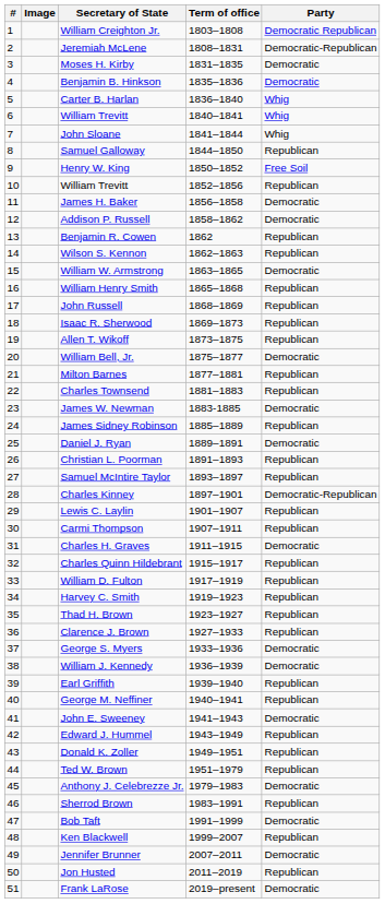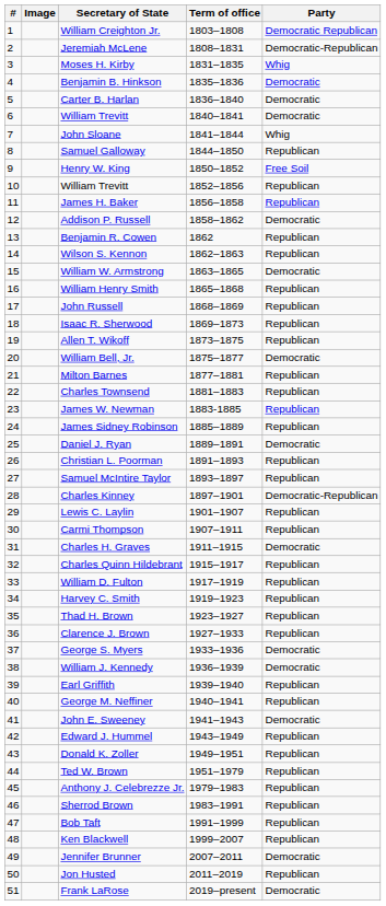 <table class="wikitable">
 <tr>
 <th>#</th>
 <th>Image</th>
 <th>Secretary of State</th>
 <th>Term of office</th>
 <th>Party</th>
 </tr>
 <tr>
 <td>1</td>
 <td></td>
 <td><a href='#'>William Creighton Jr.</a></td>
 <td>1803–1808</td>
 <td><a href='#'>Democratic Republican</a></td>
 </tr>
 <tr>
 <td>2</td>
 <td></td>
 <td><a href='#'>Jeremiah McLene</a></td>
 <td>1808–1831</td>
 <td>Democratic-Republican</td>
 </tr>
 <tr>
 <td>3</td>
 <td></td>
 <td><a href='#'>Moses H. Kirby</a></td>
 <td>1831–1835</td>
-<td>Democratic</td>
+<td><a href='#'>Whig</a></td>
 </tr>
 <tr>
 <td>4</td>
 <td></td>
 <td><a href='#'>Benjamin B. Hinkson</a></td>
 <td>1835–1836</td>
 <td><a href='#'>Democratic</a></td>
 </tr>
 <tr>
 <td>5</td>
 <td></td>
 <td><a href='#'>Carter B. Harlan</a></td>
 <td>1836–1840</td>
-<td><a href='#'>Whig</a></td>
+<td>Democratic</td>
 </tr>
 <tr>
 <td>6</td>
 <td></td>
 <td><a href='#'>William Trevitt</a></td>
 <td>1840–1841</td>
-<td><a href='#'>Whig</a></td>
+<td>Democratic</td>
 </tr>
 <tr>
 <td>7</td>
 <td></td>
 <td><a href='#'>John Sloane</a></td>
 <td>1841–1844</td>
 <td>Whig</td>
 </tr>
 <tr>
 <td>8</td>
 <td></td>
 <td><a href='#'>Samuel Galloway</a></td>
 <td>1844–1850</td>
 <td>Republican</td>
 </tr>
 <tr>
 <td>9</td>
 <td></td>
 <td><a href='#'>Henry W. King</a></td>
 <td>1850–1852</td>
 <td><a href='#'>Free Soil</a></td>
 </tr>
 <tr>
 <td>10</td>
 <td></td>
 <td>William Trevitt</td>
 <td>1852–1856</td>
 <td>Republican</td>
 </tr>
 <tr>
 <td>11</td>
 <td></td>
 <td><a href='#'>James H. Baker</a></td>
 <td>1856–1858</td>
-<td>Democratic</td>
+<td><a href='#'>Republican</a></td>
 </tr>
 <tr>
 <td>12</td>
 <td></td>
 <td><a href='#'>Addison P. Russell</a></td>
 <td>1858–1862</td>
 <td>Democratic</td>
 </tr>
 <tr>
 <td>13</td>
 <td></td>
 <td><a href='#'>Benjamin R. Cowen</a></td>
 <td>1862</td>
 <td>Republican</td>
 </tr>
 <tr>
 <td>14</td>
 <td></td>
 <td><a href='#'>Wilson S. Kennon</a></td>
 <td>1862–1863</td>
 <td>Republican</td>
 </tr>
 <tr>
 <td>15</td>
 <td></td>
 <td><a href='#'>William W. Armstrong</a></td>
 <td>1863–1865</td>
 <td>Democratic</td>
 </tr>
 <tr>
 <td>16</td>
 <td></td>
 <td><a href='#'>William Henry Smith</a></td>
 <td>1865–1868</td>
 <td>Republican</td>
 </tr>
 <tr>
 <td>17</td>
 <td></td>
 <td><a href='#'>John Russell</a></td>
 <td>1868–1869</td>
 <td>Republican</td>
 </tr>
 <tr>
 <td>18</td>
 <td></td>
 <td><a href='#'>Isaac R. Sherwood</a></td>
 <td>1869–1873</td>
 <td>Republican</td>
 </tr>
 <tr>
 <td>19</td>
 <td></td>
 <td><a href='#'>Allen T. Wikoff</a></td>
 <td>1873–1875</td>
 <td>Republican</td>
 </tr>
 <tr>
 <td>20</td>
 <td></td>
 <td><a href='#'>William Bell, Jr.</a></td>
 <td>1875–1877</td>
 <td>Democratic</td>
 </tr>
 <tr>
 <td>21</td>
 <td></td>
 <td><a href='#'>Milton Barnes</a></td>
 <td>1877–1881</td>
 <td>Republican</td>
 </tr>
 <tr>
 <td>22</td>
 <td></td>
 <td><a href='#'>Charles Townsend</a></td>
 <td>1881–1883</td>
 <td>Republican</td>
 </tr>
 <tr>
 <td>23</td>
 <td></td>
 <td><a href='#'>James W. Newman</a></td>
 <td>1883-1885</td>
-<td>Democratic</td>
+<td><a href='#'>Republican</a></td>
 </tr>
 <tr>
 <td>24</td>
 <td></td>
 <td><a href='#'>James Sidney Robinson</a></td>
 <td>1885–1889</td>
 <td>Republican</td>
 </tr>
 <tr>
 <td>25</td>
 <td></td>
 <td><a href='#'>Daniel J. Ryan</a></td>
 <td>1889–1891</td>
 <td>Democratic</td>
 </tr>
 <tr>
 <td>26</td>
 <td></td>
 <td><a href='#'>Christian L. Poorman</a></td>
 <td>1891–1893</td>
 <td>Republican</td>
 </tr>
 <tr>
 <td>27</td>
 <td></td>
 <td><a href='#'>Samuel McIntire Taylor</a></td>
 <td>1893–1897</td>
 <td>Republican</td>
 </tr>
 <tr>
 <td>28</td>
 <td></td>
 <td><a href='#'>Charles Kinney</a></td>
 <td>1897–1901</td>
 <td>Democratic-Republican</td>
 </tr>
 <tr>
 <td>29</td>
 <td></td>
 <td><a href='#'>Lewis C. Laylin</a></td>
 <td>1901–1907</td>
 <td>Republican</td>
 </tr>
 <tr>
 <td>30</td>
 <td></td>
 <td><a href='#'>Carmi Thompson</a></td>
 <td>1907–1911</td>
 <td>Republican</td>
 </tr>
 <tr>
 <td>31</td>
 <td></td>
 <td><a href='#'>Charles H. Graves</a></td>
 <td>1911–1915</td>
 <td>Democratic</td>
 </tr>
 <tr>
 <td>32</td>
 <td></td>
 <td><a href='#'>Charles Quinn Hildebrant</a></td>
 <td>1915–1917</td>
 <td>Republican</td>
 </tr>
 <tr>
 <td>33</td>
 <td></td>
 <td><a href='#'>William D. Fulton</a></td>
 <td>1917–1919</td>
 <td>Republican</td>
 </tr>
 <tr>
 <td>34</td>
 <td></td>
 <td><a href='#'>Harvey C. Smith</a></td>
 <td>1919–1923</td>
 <td>Republican</td>
 </tr>
 <tr>
 <td>35</td>
 <td></td>
 <td><a href='#'>Thad H. Brown</a></td>
 <td>1923–1927</td>
 <td>Republican</td>
 </tr>
 <tr>
 <td>36</td>
 <td></td>
 <td><a href='#'>Clarence J. Brown</a></td>
 <td>1927–1933</td>
 <td>Republican</td>
 </tr>
 <tr>
 <td>37</td>
 <td></td>
 <td><a href='#'>George S. Myers</a></td>
 <td>1933–1936</td>
 <td>Democratic</td>
 </tr>
 <tr>
 <td>38</td>
 <td></td>
 <td><a href='#'>William J. Kennedy</a></td>
 <td>1936–1939</td>
 <td>Democratic</td>
 </tr>
 <tr>
 <td>39</td>
 <td></td>
 <td><a href='#'>Earl Griffith</a></td>
 <td>1939–1940</td>
 <td>Republican</td>
 </tr>
 <tr>
 <td>40</td>
 <td></td>
 <td><a href='#'>George M. Neffiner</a></td>
 <td>1940–1941</td>
 <td>Republican</td>
 </tr>
 <tr>
 <td>41</td>
 <td></td>
 <td><a href='#'>John E. Sweeney</a></td>
 <td>1941–1943</td>
 <td>Democratic</td>
 </tr>
 <tr>
 <td>42</td>
 <td></td>
 <td><a href='#'>Edward J. Hummel</a></td>
 <td>1943–1949</td>
 <td>Republican</td>
 </tr>
 <tr>
 <td>43</td>
 <td></td>
 <td><a href='#'>Donald K. Zoller</a></td>
 <td>1949–1951</td>
 <td>Republican</td>
 </tr>
 <tr>
 <td>44</td>
 <td></td>
 <td><a href='#'>Ted W. Brown</a></td>
 <td>1951–1979</td>
 <td>Republican</td>
 </tr>
 <tr>
 <td>45</td>
 <td></td>
 <td><a href='#'>Anthony J. Celebrezze Jr.</a></td>
 <td>1979–1983</td>
-<td>Democratic</td>
+<td>Republican</td>
 </tr>
 <tr>
 <td>46</td>
 <td></td>
 <td><a href='#'>Sherrod Brown</a></td>
 <td>1983–1991</td>
 <td>Republican</td>
 </tr>
 <tr>
 <td>47</td>
 <td></td>
 <td><a href='#'>Bob Taft</a></td>
 <td>1991–1999</td>
-<td>Democratic</td>
+<td>Republican</td>
 </tr>
 <tr>
 <td>48</td>
 <td></td>
 <td><a href='#'>Ken Blackwell</a></td>
 <td>1999–2007</td>
 <td>Republican</td>
 </tr>
 <tr>
 <td>49</td>
 <td></td>
 <td><a href='#'>Jennifer Brunner</a></td>
 <td>2007–2011</td>
 <td>Democratic</td>
 </tr>
 <tr>
 <td>50</td>
 <td></td>
 <td><a href='#'>Jon Husted</a></td>
 <td>2011–2019</td>
 <td>Republican</td>
 </tr>
 <tr>
 <td>51</td>
 <td></td>
 <td><a href='#'>Frank LaRose</a></td>
 <td>2019–present</td>
 <td>Democratic</td>
 </tr>
 </table>
